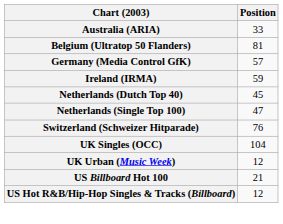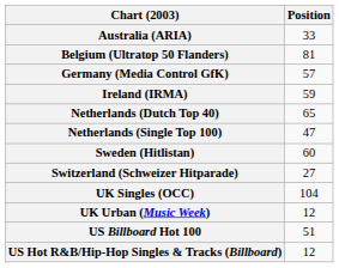 <table class="wikitable sortable plainrowheaders" style="text-align:center">
 <tr>
 <th scope="col">Chart (2003)</th>
 <th scope="col">Position</th>
 </tr>
 <tr>
 <th scope="row">Australia (ARIA)</th>
 <td>33</td>
 </tr>
 <tr>
 <th scope="row">Belgium (Ultratop 50 Flanders)</th>
 <td>81</td>
 </tr>
 <tr>
 <th scope="row">Germany (Media Control GfK)</th>
 <td>57</td>
 </tr>
 <tr>
 <th scope="row">Ireland (IRMA)</th>
 <td>59</td>
 </tr>
 <tr>
 <th scope="row">Netherlands (Dutch Top 40)</th>
-<td>45</td>
+<td>65</td>
 </tr>
 <tr>
 <th scope="row">Netherlands (Single Top 100)</th>
 <td>47</td>
 </tr>
 <tr>
+<th scope="row">Sweden (Hitlistan)</th>
+<td>60</td>
+</tr>
+<tr>
 <th scope="row">Switzerland (Schweizer Hitparade)</th>
-<td>76</td>
+<td>27</td>
 </tr>
 <tr>
 <th scope="row">UK Singles (OCC)</th>
 <td>104</td>
 </tr>
 <tr>
 <th scope="row">UK Urban (<em><a href='#'>Music Week</a></em>)</th>
 <td>12</td>
 </tr>
 <tr>
 <th scope="row">US <em>Billboard</em> Hot 100</th>
-<td>21</td>
+<td>51</td>
 </tr>
 <tr>
 <th scope="row">US Hot R&B/Hip-Hop Singles & Tracks (<em>Billboard</em>)</th>
 <td>12</td>
 </tr>
 </table>
